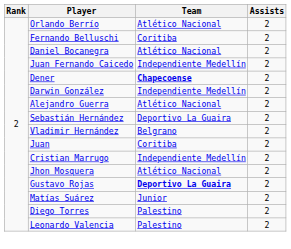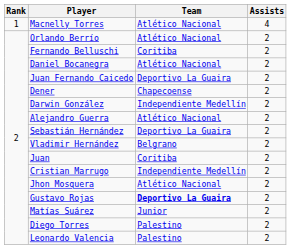 <table class="wikitable">
 <tr>
 <th>Rank</th>
 <th>Player</th>
 <th>Team</th>
 <th>Assists</th>
+</tr>
+<tr>
+<td align=center>1</td>
+<td> <a href='#'>Macnelly Torres</a></td>
+<td> <a href='#'>Atlético Nacional</a></td>
+<td align=center>4</td>
 </tr>
 <tr>
 <td align=center rowspan=16>2</td>
 <td> <a href='#'>Orlando Berrío</a></td>
 <td> <a href='#'>Atlético Nacional</a></td>
 <td align=center>2</td>
 </tr>
 <tr>
 <td> <a href='#'>Fernando Belluschi</a></td>
 <td> <a href='#'>Coritiba</a></td>
 <td align=center>2</td>
 </tr>
 <tr>
 <td> <a href='#'>Daniel Bocanegra</a></td>
 <td> <a href='#'>Atlético Nacional</a></td>
 <td align=center>2</td>
 </tr>
 <tr>
 <td> <a href='#'>Juan Fernando Caicedo</a></td>
-<td> <a href='#'>Independiente Medellín</a></td>
+<td> <a href='#'>Deportivo La Guaira</a></td>
 <td align=center>2</td>
 </tr>
 <tr>
 <td> <a href='#'>Dener</a></td>
-<td><strong> <a href='#'>Chapecoense</a></strong></td>
+<td> <a href='#'>Chapecoense</a></td>
 <td align=center>2</td>
 </tr>
 <tr>
 <td> <a href='#'>Darwin González</a></td>
 <td> <a href='#'>Independiente Medellín</a></td>
 <td align=center>2</td>
 </tr>
 <tr>
 <td> <a href='#'>Alejandro Guerra</a></td>
 <td> <a href='#'>Atlético Nacional</a></td>
 <td align=center>2</td>
 </tr>
 <tr>
 <td> <a href='#'>Sebastián Hernández</a></td>
 <td> <a href='#'>Deportivo La Guaira</a></td>
 <td align=center>2</td>
 </tr>
 <tr>
 <td> <a href='#'>Vladimir Hernández</a></td>
 <td> <a href='#'>Belgrano</a></td>
 <td align=center>2</td>
 </tr>
 <tr>
 <td> <a href='#'>Juan</a></td>
 <td> <a href='#'>Coritiba</a></td>
 <td align=center>2</td>
 </tr>
 <tr>
 <td> <a href='#'>Cristian Marrugo</a></td>
 <td> <a href='#'>Independiente Medellín</a></td>
 <td align=center>2</td>
 </tr>
 <tr>
 <td> <a href='#'>Jhon Mosquera</a></td>
 <td> <a href='#'>Atlético Nacional</a></td>
 <td align=center>2</td>
 </tr>
 <tr>
 <td> <a href='#'>Gustavo Rojas</a></td>
 <td><strong> <a href='#'>Deportivo La Guaira</a></strong></td>
 <td align=center>2</td>
 </tr>
 <tr>
 <td> <a href='#'>Matías Suárez</a></td>
 <td> <a href='#'>Junior</a></td>
 <td align=center>2</td>
 </tr>
 <tr>
 <td> <a href='#'>Diego Torres</a></td>
 <td> <a href='#'>Palestino</a></td>
 <td align=center>2</td>
 </tr>
 <tr>
 <td> <a href='#'>Leonardo Valencia</a></td>
 <td> <a href='#'>Palestino</a></td>
 <td align=center>2</td>
 </tr>
 </table>
